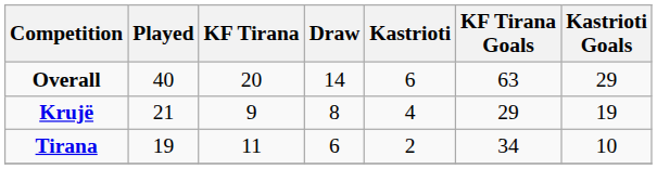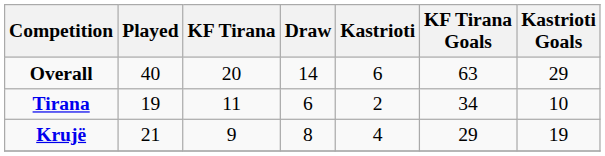 <table class=wikitable style="text-align:center">
 <tr>
 <th>Competition</th>
 <th>Played</th>
 <th>KF Tirana</th>
 <th>Draw</th>
 <th>Kastrioti</th>
 <th>KF Tirana <br> Goals</th>
 <th>Kastrioti <br> Goals</th>
 </tr>
 <tr>
 <td><strong>Overall</strong></td>
 <td>40</td>
 <td>20</td>
 <td>14</td>
 <td>6</td>
 <td>63</td>
 <td>29</td>
 </tr>
 <tr>
+<td><strong><a href='#'>Tirana</a></strong></td>
+<td>19</td>
+<td>11</td>
+<td>6</td>
+<td>2</td>
+<td>34</td>
+<td>10</td>
+</tr>
+<tr>
 <td><strong><a href='#'>Krujë</a></strong></td>
 <td>21</td>
 <td>9</td>
 <td>8</td>
 <td>4</td>
 <td>29</td>
 <td>19</td>
 </tr>
 <tr>
-<td><strong><a href='#'>Tirana</a></strong></td>
-<td>19</td>
-<td>11</td>
-<td>6</td>
-<td>2</td>
-<td>34</td>
-<td>10</td>
-</tr>
-<tr>
 </tr>
 </table>
